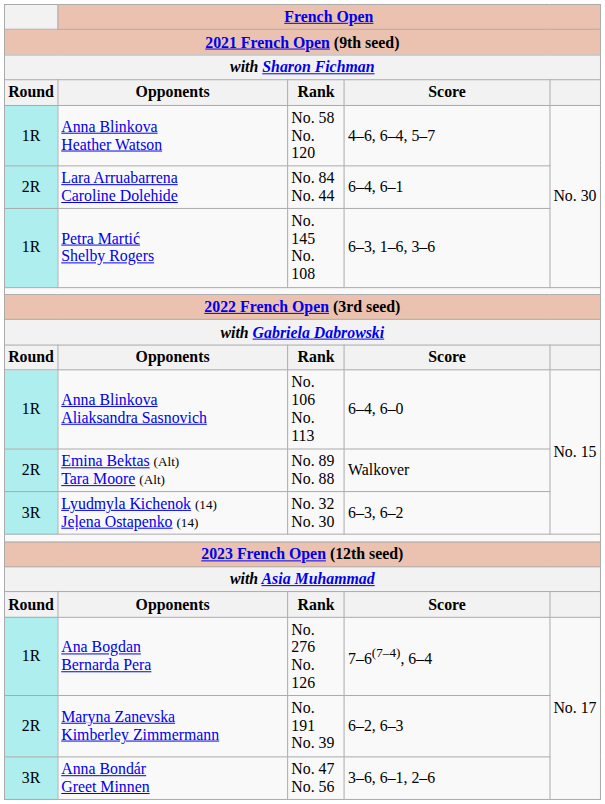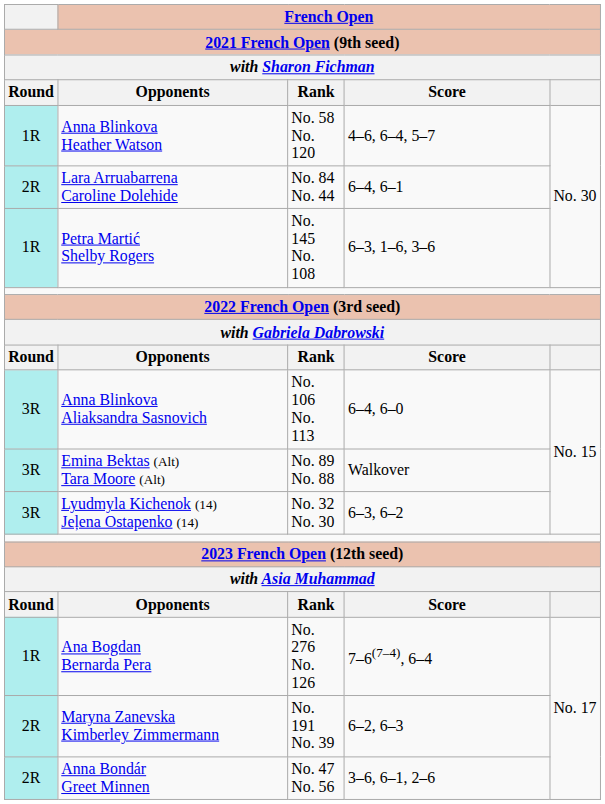 <table class="wikitable collapsible collapsed">
 <tr>
 <th></th>
 <th colspan=4 style="background:#ebc2af;"><a href='#'>French Open</a></th>
 </tr>
 <tr>
 <th colspan=5 style="background:#ebc2af;"><a href='#'>2021 French Open</a> (9th seed)</th>
 </tr>
 <tr>
 <th colspan=5><em>with  <a href='#'>Sharon Fichman</a></em></th>
 </tr>
 <tr>
 <th>Round</th>
 <th width=225>Opponents</th>
 <th width=50>Rank</th>
 <th width=200>Score</th>
 <th></th>
 </tr>
 <tr>
 <td style="text-align:center; background:#afeeee;">1R</td>
 <td> <a href='#'>Anna Blinkova</a><br> <a href='#'>Heather Watson</a></td>
 <td>No. 58<br>No. 120</td>
 <td>4–6, 6–4, 5–7</td>
 <td rowspan=3>No. 30</td>
 </tr>
 <tr>
 <td style="text-align:center; background:#afeeee;">2R</td>
 <td> <a href='#'>Lara Arruabarrena</a><br> <a href='#'>Caroline Dolehide</a></td>
 <td>No. 84<br>No. 44</td>
 <td>6–4, 6–1</td>
 </tr>
 <tr>
 <td style="text-align:center; background:#afeeee;">1R</td>
 <td> <a href='#'>Petra Martić</a><br> <a href='#'>Shelby Rogers</a></td>
 <td>No. 145<br>No. 108</td>
 <td>6–3, 1–6, 3–6</td>
 </tr>
 <tr>
 <td colspan=5></td>
 </tr>
 <tr>
 <th colspan=5 style="background:#ebc2af;"><a href='#'>2022 French Open</a> (3rd seed)</th>
 </tr>
 <tr>
 <th colspan=5><em>with  <a href='#'>Gabriela Dabrowski</a></em></th>
 </tr>
 <tr>
 <th>Round</th>
 <th width=225>Opponents</th>
 <th width=50>Rank</th>
 <th width=200>Score</th>
 <th></th>
 </tr>
 <tr>
-<td style="text-align:center; background:#afeeee;">1R</td>
+<td style="text-align:center; background:#afeeee;">3R</td>
 <td> <a href='#'>Anna Blinkova</a><br> <a href='#'>Aliaksandra Sasnovich</a></td>
 <td>No. 106<br>No. 113</td>
 <td>6–4, 6–0</td>
 <td rowspan=3>No. 15</td>
 </tr>
 <tr>
-<td style="text-align:center; background:#afeeee;">2R</td>
+<td style="text-align:center; background:#afeeee;">3R</td>
 <td> <a href='#'>Emina Bektas</a> <small>(Alt)</small><br> <a href='#'>Tara Moore</a> <small>(Alt)</small></td>
 <td>No. 89<br>No. 88</td>
 <td>Walkover</td>
 </tr>
 <tr>
 <td style="text-align:center; background:#afeeee;">3R</td>
 <td> <a href='#'>Lyudmyla Kichenok</a> <small>(14)</small><br> <a href='#'>Jeļena Ostapenko</a> <small>(14)</small></td>
 <td>No. 32<br>No. 30</td>
 <td>6–3, 6–2</td>
 </tr>
 <tr>
 <td colspan=5></td>
 </tr>
 <tr>
 <th colspan=5 style="background:#ebc2af;"><a href='#'>2023 French Open</a> (12th seed)</th>
 </tr>
 <tr>
 <th colspan=5><em>with  <a href='#'>Asia Muhammad</a></em></th>
 </tr>
 <tr>
 <th>Round</th>
 <th width=225>Opponents</th>
 <th width=50>Rank</th>
 <th width=200>Score</th>
 <th></th>
 </tr>
 <tr>
 <td style="text-align:center; background:#afeeee;">1R</td>
 <td> <a href='#'>Ana Bogdan</a><br> <a href='#'>Bernarda Pera</a></td>
 <td>No. 276<br>No. 126</td>
 <td>7–6<sup>(7–4)</sup>, 6–4</td>
 <td rowspan=3>No. 17</td>
 </tr>
 <tr>
 <td style="text-align:center; background:#afeeee;">2R</td>
 <td> <a href='#'>Maryna Zanevska</a><br> <a href='#'>Kimberley Zimmermann</a></td>
 <td>No. 191<br>No. 39</td>
 <td>6–2, 6–3</td>
 </tr>
 <tr>
-<td style="text-align:center; background:#afeeee;">3R</td>
+<td style="text-align:center; background:#afeeee;">2R</td>
 <td> <a href='#'>Anna Bondár</a><br> <a href='#'>Greet Minnen</a></td>
 <td>No. 47<br>No. 56</td>
 <td>3–6, 6–1, 2–6</td>
 </tr>
 </table>
